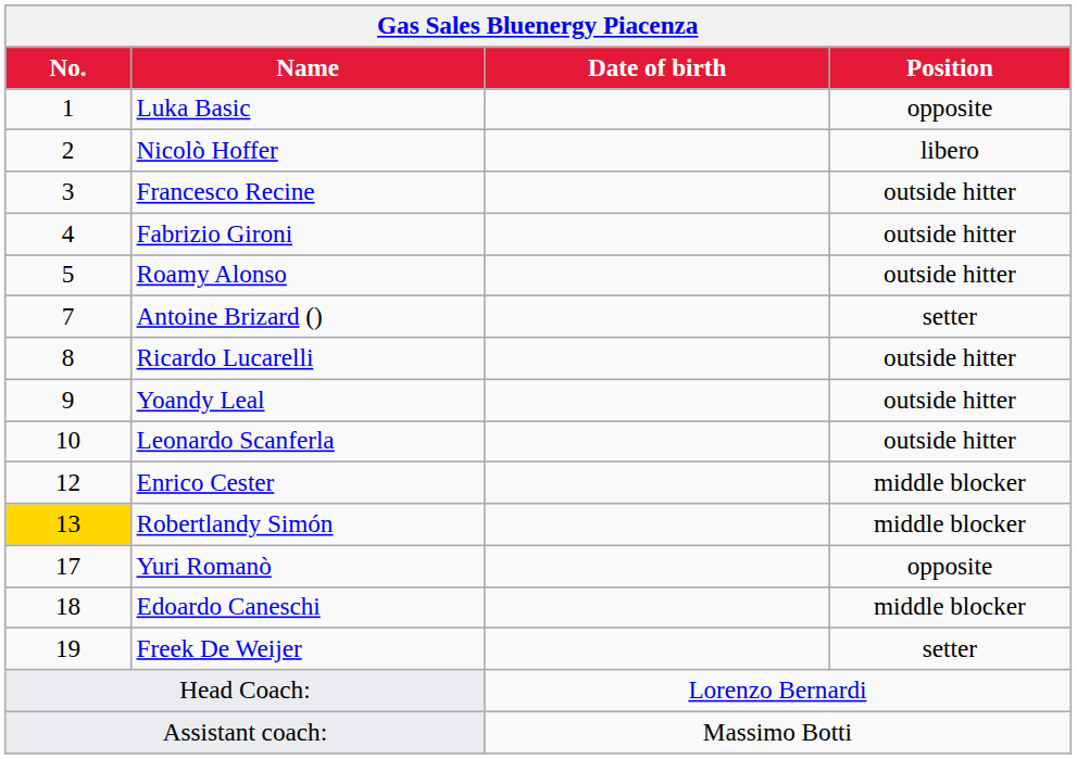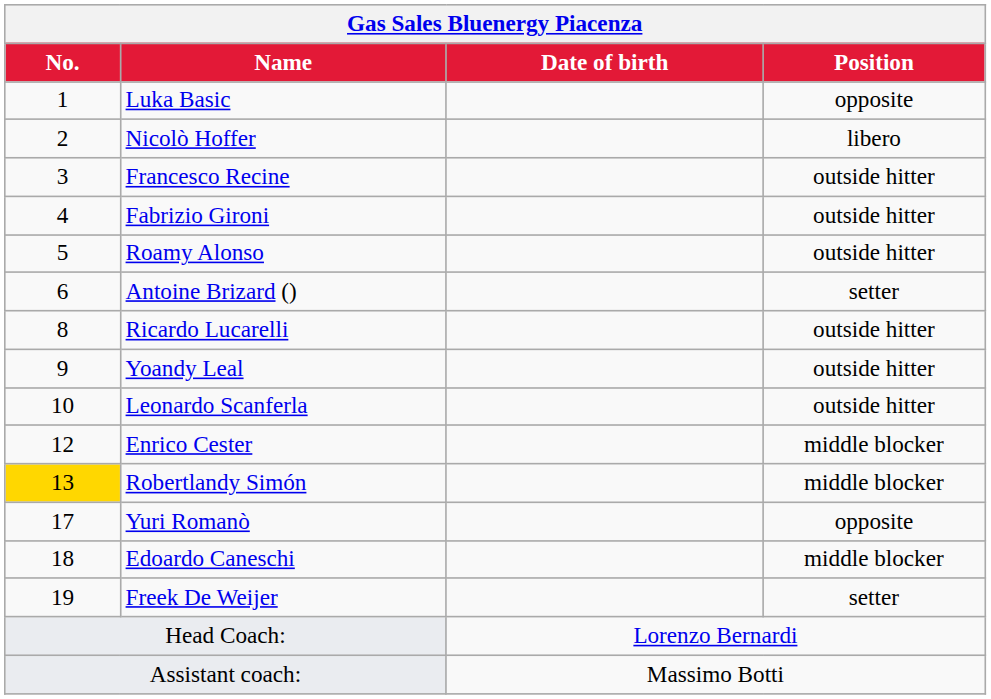 <table class="wikitable collapsible collapsed" style="font-size:90%; text-align:center;">
 <tr>
 <th colspan=5 style="width:30em"><a href='#'>Gas Sales Bluenergy Piacenza</a></th>
 </tr>
 <tr>
 <th style="width:5em; color:#FFFFFF; background-color:#E31937">No.</th>
 <th style="width:15em; color:#FFFFFF; background-color:#E31937">Name</th>
 <th style="width:15em; color:#FFFFFF; background-color:#E31937">Date of birth</th>
 <th style="width:10em; color:#FFFFFF; background-color:#E31937">Position</th>
 </tr>
 <tr>
 <td>1</td>
 <td style="text-align:left"> <a href='#'>Luka Basic</a></td>
 <td style="text-align:right"></td>
 <td>opposite</td>
 </tr>
 <tr>
 <td>2</td>
 <td style="text-align:left"> <a href='#'>Nicolò Hoffer</a></td>
 <td style="text-align:right"></td>
 <td>libero</td>
 </tr>
 <tr>
 <td>3</td>
 <td style="text-align:left"> <a href='#'>Francesco Recine</a></td>
 <td style="text-align:right"></td>
 <td>outside hitter</td>
 </tr>
 <tr>
 <td>4</td>
 <td style="text-align:left"> <a href='#'>Fabrizio Gironi</a></td>
 <td style="text-align:right"></td>
 <td>outside hitter</td>
 </tr>
 <tr>
 <td>5</td>
 <td style="text-align:left"> <a href='#'>Roamy Alonso</a></td>
 <td style="text-align:right"></td>
 <td>outside hitter</td>
 </tr>
 <tr>
-<td>7</td>
+<td>6</td>
 <td style="text-align:left"> <a href='#'>Antoine Brizard</a> ()</td>
 <td style="text-align:right"></td>
 <td>setter</td>
 </tr>
 <tr>
 <td>8</td>
 <td style="text-align:left"> <a href='#'>Ricardo Lucarelli</a></td>
 <td style="text-align:right"></td>
 <td>outside hitter</td>
 </tr>
 <tr>
 <td>9</td>
 <td style="text-align:left"> <a href='#'>Yoandy Leal</a></td>
 <td style="text-align:right"></td>
 <td>outside hitter</td>
 </tr>
 <tr>
 <td>10</td>
 <td style="text-align:left"> <a href='#'>Leonardo Scanferla</a></td>
 <td style="text-align:right"></td>
 <td>outside hitter</td>
 </tr>
 <tr>
 <td>12</td>
 <td style="text-align:left"> <a href='#'>Enrico Cester</a></td>
 <td style="text-align:right"></td>
 <td>middle blocker</td>
 </tr>
 <tr>
 <td style="background: gold;">13</td>
 <td align=left> <a href='#'>Robertlandy Simón</a></td>
 <td align=right></td>
 <td>middle blocker</td>
 </tr>
 <tr>
 <td>17</td>
 <td style="text-align:left"> <a href='#'>Yuri Romanò</a></td>
 <td style="text-align:right"></td>
 <td>opposite</td>
 </tr>
 <tr>
 <td>18</td>
 <td style="text-align:left"> <a href='#'>Edoardo Caneschi</a></td>
 <td style="text-align:right"></td>
 <td>middle blocker</td>
 </tr>
 <tr>
 <td>19</td>
 <td style="text-align:left"> <a href='#'>Freek De Weijer</a></td>
 <td style="text-align:right"></td>
 <td>setter</td>
 </tr>
 <tr class="sortbottom">
 <td colspan=2 style="background:#EAECF0">Head Coach:</td>
 <td colspan=2> <a href='#'>Lorenzo Bernardi</a></td>
 </tr>
 <tr class="sortbottom">
 <td colspan=2 style="background:#EAECF0">Assistant coach:</td>
 <td colspan=2> Massimo Botti</td>
 </tr>
 </table>
